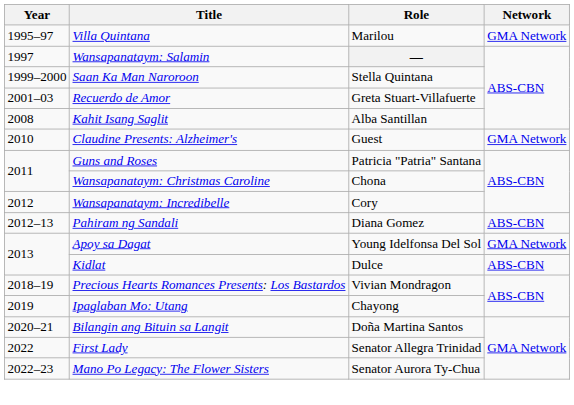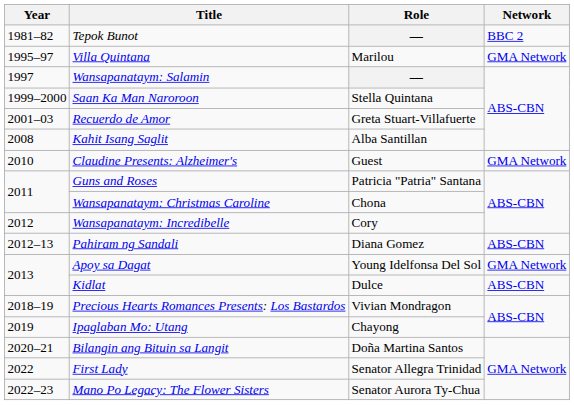 <table class="wikitable sortable">
 <tr>
 <th>Year</th>
 <th>Title</th>
 <th>Role</th>
 <th>Network</th>
+</tr>
+<tr>
+<td>1981–82</td>
+<td><em>Tepok Bunot</em></td>
+<th>—</th>
+<td><a href='#'>BBC 2</a></td>
 </tr>
 <tr>
 <td>1995–97</td>
 <td><em><a href='#'>Villa Quintana</a></em></td>
 <td>Marilou</td>
 <td><a href='#'>GMA Network</a></td>
 </tr>
 <tr>
 <td>1997</td>
 <td><em><a href='#'>Wansapanataym: Salamin</a></em></td>
 <th>—</th>
 <td rowspan="4"><a href='#'>ABS-CBN</a></td>
 </tr>
 <tr>
 <td>1999–2000</td>
 <td><em><a href='#'>Saan Ka Man Naroroon</a></em></td>
 <td>Stella Quintana</td>
 </tr>
 <tr>
 <td>2001–03</td>
 <td><em><a href='#'>Recuerdo de Amor</a></em></td>
 <td>Greta Stuart-Villafuerte</td>
 </tr>
 <tr>
 <td>2008</td>
 <td><em><a href='#'>Kahit Isang Saglit</a></em></td>
 <td>Alba Santillan</td>
 </tr>
 <tr>
 <td>2010</td>
 <td><em><a href='#'> Claudine Presents: Alzheimer's</a></em></td>
 <td>Guest</td>
 <td><a href='#'>GMA Network</a></td>
 </tr>
 <tr>
 <td rowspan="2">2011</td>
 <td><em><a href='#'>Guns and Roses</a></em></td>
 <td>Patricia "Patria" Santana</td>
 <td rowspan="3"><a href='#'>ABS-CBN</a></td>
 </tr>
 <tr>
 <td><em><a href='#'>Wansapanataym: Christmas Caroline</a></em></td>
 <td>Chona</td>
 </tr>
 <tr>
 <td>2012</td>
 <td><em><a href='#'>Wansapanataym: Incredibelle</a></em></td>
 <td>Cory</td>
 </tr>
 <tr>
 <td>2012–13</td>
 <td><em><a href='#'>Pahiram ng Sandali</a></em></td>
 <td>Diana Gomez</td>
 <td><a href='#'>ABS-CBN</a></td>
 </tr>
 <tr>
 <td rowspan="2">2013</td>
 <td><em><a href='#'>Apoy sa Dagat</a></em></td>
 <td>Young Idelfonsa Del Sol</td>
 <td><a href='#'>GMA Network</a></td>
 </tr>
 <tr>
 <td><em><a href='#'>Kidlat</a></em></td>
 <td>Dulce</td>
 <td><a href='#'>ABS-CBN</a></td>
 </tr>
 <tr>
 <td>2018–19</td>
 <td><em><a href='#'>Precious Hearts Romances Presents</a>: <a href='#'>Los Bastardos</a></em></td>
 <td>Vivian Mondragon</td>
 <td rowspan="2"><a href='#'>ABS-CBN</a></td>
 </tr>
 <tr>
 <td>2019</td>
 <td><em><a href='#'>Ipaglaban Mo: Utang</a></em></td>
 <td>Chayong</td>
 </tr>
 <tr>
 <td>2020–21</td>
 <td><em><a href='#'>Bilangin ang Bituin sa Langit</a></em></td>
 <td>Doña Martina Santos</td>
 <td rowspan="3"><a href='#'>GMA Network</a></td>
 </tr>
 <tr>
 <td>2022</td>
 <td><em><a href='#'>First Lady</a></em></td>
 <td>Senator Allegra Trinidad</td>
 </tr>
 <tr>
 <td>2022–23</td>
 <td><em><a href='#'>Mano Po Legacy: The Flower Sisters</a></em></td>
 <td>Senator Aurora Ty-Chua</td>
 </tr>
 </table>
